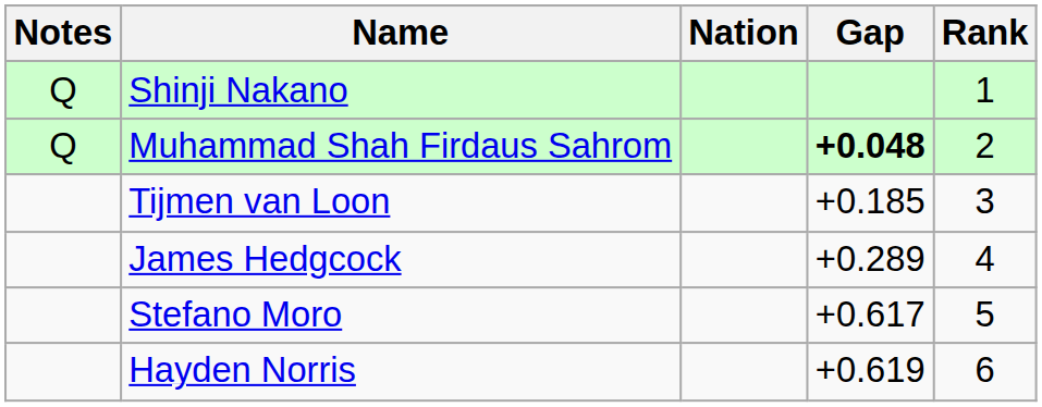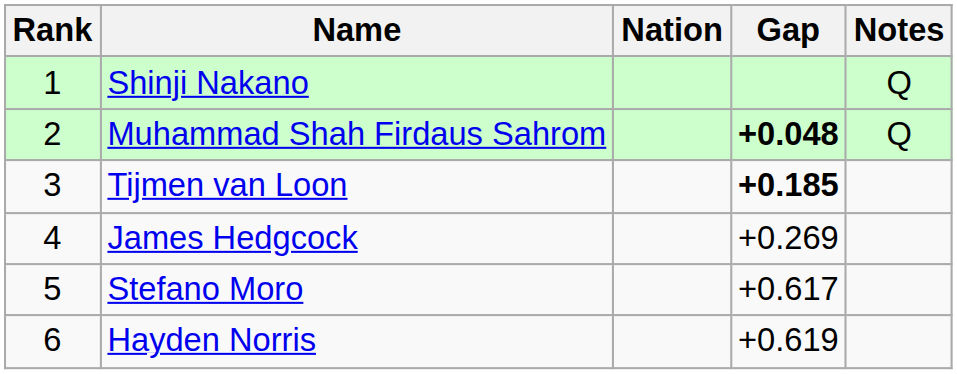 <table class="wikitable sortable" style="text-align:center">
 <tr>
-<th>Notes</th>
+<th>Rank</th>
 <th>Name</th>
 <th>Nation</th>
 <th>Gap</th>
-<th>Rank</th>
+<th>Notes</th>
 </tr>
 <tr bgcolor=ccffcc>
-<td>Q</td>
+<td>1</td>
 <td align=left><a href='#'>Shinji Nakano</a></td>
 <td align=left></td>
 <td></td>
-<td>1</td>
+<td>Q</td>
 </tr>
 <tr bgcolor=ccffcc>
-<td>Q</td>
+<td>2</td>
 <td align=left><a href='#'>Muhammad Shah Firdaus Sahrom</a></td>
 <td align=left></td>
 <td><strong>+0.048</strong></td>
-<td>2</td>
+<td>Q</td>
 </tr>
 <tr>
-<td></td>
+<td>3</td>
 <td align=left><a href='#'>Tijmen van Loon</a></td>
 <td align=left></td>
-<td>+0.185</td>
-<td>3</td>
+<td><strong>+0.185</strong></td>
+<td></td>
 </tr>
 <tr>
-<td></td>
+<td>4</td>
 <td align=left><a href='#'>James Hedgcock</a></td>
 <td align=left></td>
-<td>+0.289</td>
-<td>4</td>
+<td>+0.269</td>
+<td></td>
 </tr>
 <tr>
-<td></td>
+<td>5</td>
 <td align=left><a href='#'>Stefano Moro</a></td>
 <td align=left></td>
 <td>+0.617</td>
-<td>5</td>
+<td></td>
 </tr>
 <tr>
-<td></td>
+<td>6</td>
 <td align=left><a href='#'>Hayden Norris</a></td>
 <td align=left></td>
 <td>+0.619</td>
-<td>6</td>
+<td></td>
 </tr>
 </table>
